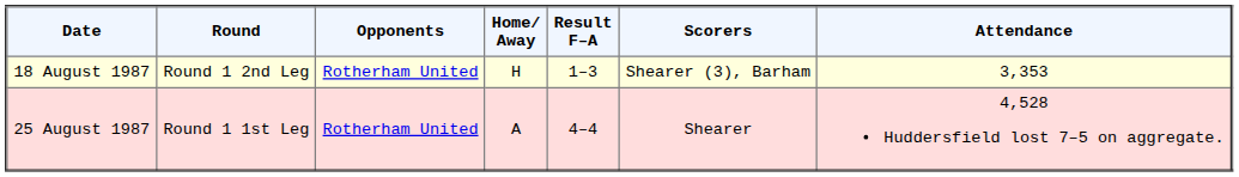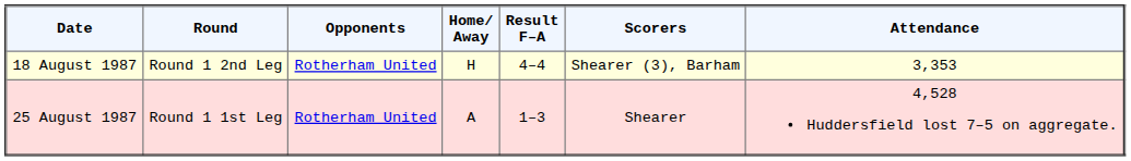 <table border="2" cellpadding="4" style="border-collapse:collapse; text-align:center; font-size:smaller;">
 <tr style="background:#f0f6ff;">
 <th><strong>Date</strong></th>
 <th><strong>Round</strong></th>
 <th><strong>Opponents</strong></th>
 <th><strong>Home/<br>Away</strong></th>
 <th><strong>Result<br>F–A</strong></th>
 <th><strong>Scorers</strong></th>
 <th><strong>Attendance</strong></th>
 </tr>
 <tr bgcolor="#ffffdd">
 <td>18 August 1987</td>
 <td>Round 1 2nd Leg</td>
 <td><a href='#'>Rotherham United</a></td>
 <td>H</td>
-<td>1–3</td>
+<td>4–4</td>
 <td>Shearer (3), Barham</td>
 <td>3,353</td>
 </tr>
 <tr bgcolor="#ffdddd">
 <td>25 August 1987</td>
 <td>Round 1 1st Leg</td>
 <td><a href='#'>Rotherham United</a></td>
 <td>A</td>
-<td>4–4</td>
+<td>1–3</td>
 <td>Shearer</td>
 <td>4,528<br><ul><li>Huddersfield lost 7–5 on aggregate.</li></ul></td>
 </tr>
 </table>
